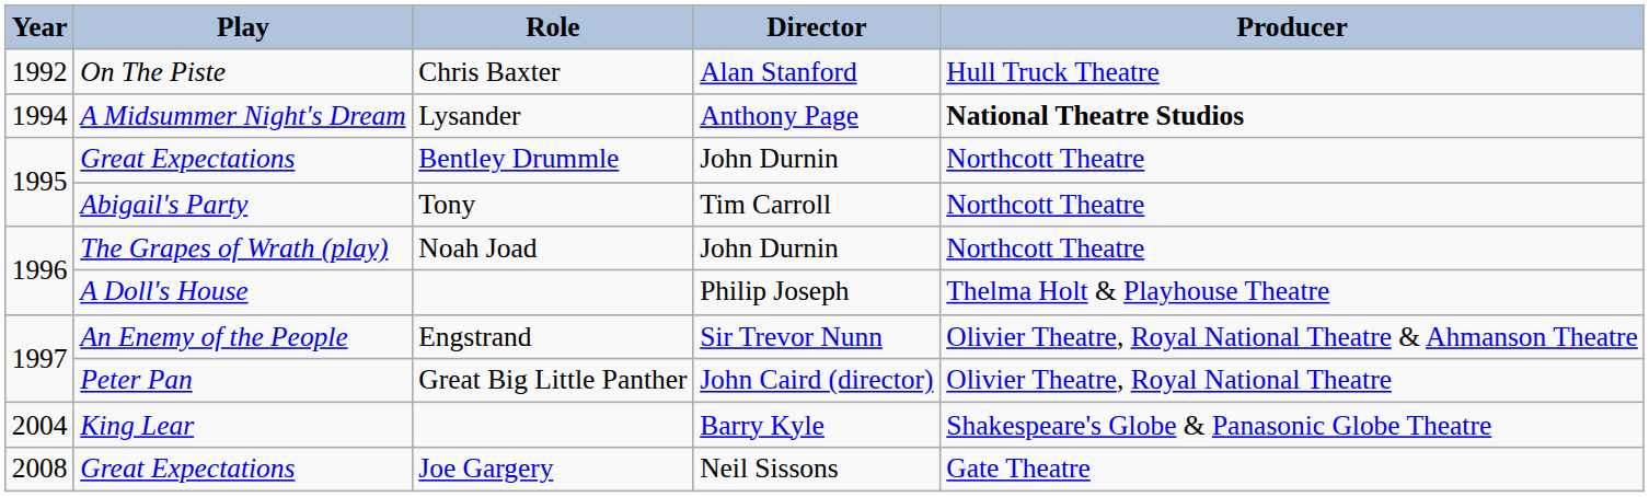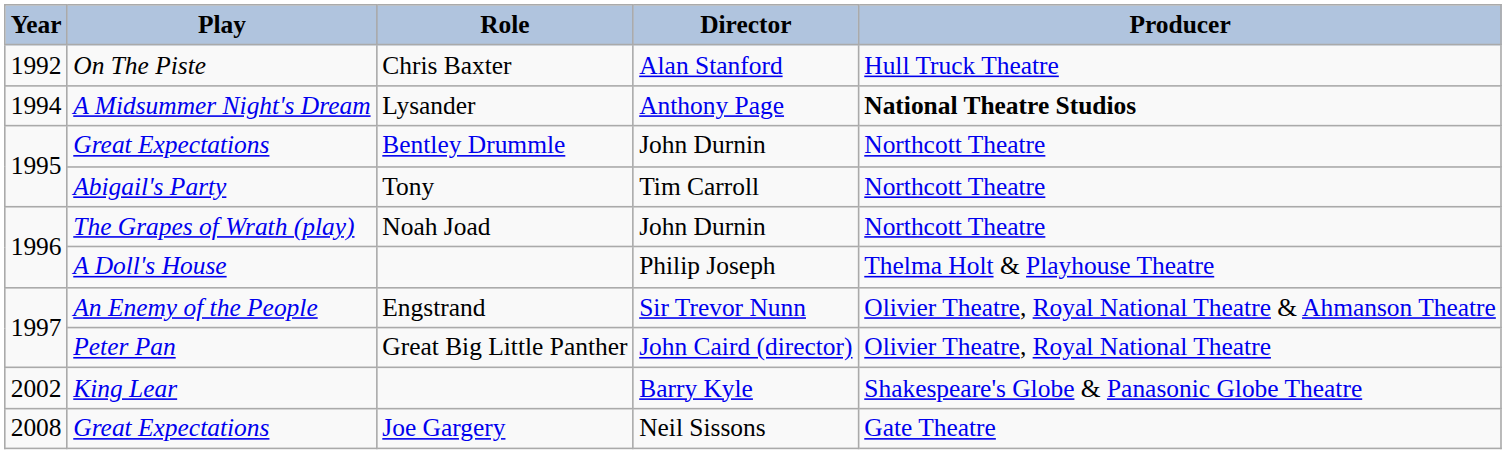 <table class="wikitable">
 <tr>
 <th style="background-color: #B0C4DE;">Year</th>
 <th style="background-color: #B0C4DE;">Play</th>
 <th style="background-color: #B0C4DE;">Role</th>
 <th style="background-color: #B0C4DE;">Director</th>
 <th style="background-color: #B0C4DE;">Producer</th>
 </tr>
 <tr>
 <td>1992</td>
 <td><em>On The Piste</em></td>
 <td>Chris Baxter</td>
 <td><a href='#'>Alan Stanford</a></td>
 <td><a href='#'>Hull Truck Theatre</a></td>
 </tr>
 <tr>
 <td>1994</td>
 <td><em><a href='#'>A Midsummer Night's Dream</a></em></td>
 <td>Lysander</td>
 <td><a href='#'>Anthony Page</a></td>
 <td><strong>National Theatre Studios</strong></td>
 </tr>
 <tr>
 <td rowspan="2">1995</td>
 <td><em><a href='#'>Great Expectations</a></em></td>
 <td><a href='#'>Bentley Drummle</a></td>
 <td>John Durnin</td>
 <td><a href='#'>Northcott Theatre</a></td>
 </tr>
 <tr>
 <td><em><a href='#'>Abigail's Party</a></em></td>
 <td>Tony</td>
 <td>Tim Carroll</td>
 <td><a href='#'>Northcott Theatre</a></td>
 </tr>
 <tr>
 <td rowspan="2">1996</td>
 <td><em><a href='#'>The Grapes of Wrath (play)</a></em></td>
 <td>Noah Joad</td>
 <td>John Durnin</td>
 <td><a href='#'>Northcott Theatre</a></td>
 </tr>
 <tr>
 <td><em><a href='#'>A Doll's House</a></em></td>
 <td></td>
 <td>Philip Joseph</td>
 <td><a href='#'>Thelma Holt</a> & <a href='#'>Playhouse Theatre</a></td>
 </tr>
 <tr>
 <td rowspan="2">1997</td>
 <td><em><a href='#'>An Enemy of the People</a></em></td>
 <td>Engstrand</td>
 <td><a href='#'>Sir Trevor Nunn</a></td>
 <td><a href='#'>Olivier Theatre</a>, <a href='#'>Royal National Theatre</a> & <a href='#'>Ahmanson Theatre</a></td>
 </tr>
 <tr>
 <td><em><a href='#'>Peter Pan</a></em></td>
 <td>Great Big Little Panther</td>
 <td><a href='#'>John Caird (director)</a></td>
 <td><a href='#'>Olivier Theatre</a>, <a href='#'>Royal National Theatre</a></td>
 </tr>
 <tr>
-<td>2004</td>
+<td>2002</td>
 <td><em><a href='#'>King Lear</a></em></td>
 <td></td>
 <td><a href='#'>Barry Kyle</a></td>
 <td><a href='#'>Shakespeare's Globe</a> & <a href='#'>Panasonic Globe Theatre</a></td>
 </tr>
 <tr>
 <td>2008</td>
 <td><em><a href='#'>Great Expectations</a></em></td>
 <td><a href='#'>Joe Gargery</a></td>
 <td>Neil Sissons</td>
 <td><a href='#'>Gate Theatre</a></td>
 </tr>
 </table>
